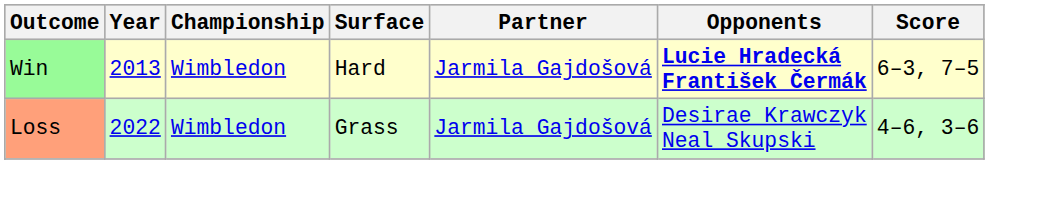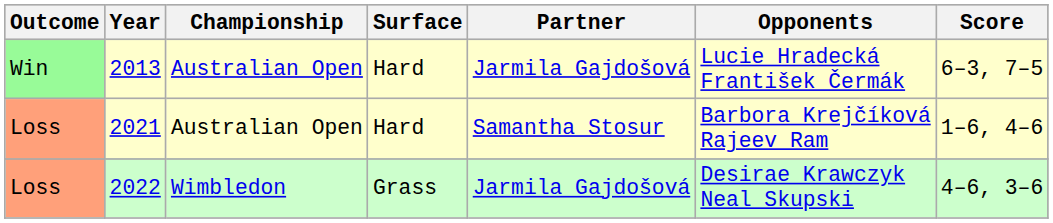 <table class="sortable wikitable">
 <tr>
 <th>Outcome</th>
 <th>Year</th>
 <th>Championship</th>
 <th>Surface</th>
 <th>Partner</th>
 <th>Opponents</th>
 <th class=unsortable>Score</th>
 </tr>
 <tr bgcolor=#FFFFCC>
 <td bgcolor=98FB98>Win</td>
 <td><a href='#'>2013</a></td>
-<td><a href='#'>Wimbledon</a></td>
+<td><a href='#'>Australian Open</a></td>
 <td>Hard</td>
 <td> <a href='#'>Jarmila Gajdošová</a></td>
-<td><strong> <a href='#'>Lucie Hradecká</a><br> <a href='#'>František Čermák</a></strong></td>
+<td> <a href='#'>Lucie Hradecká</a><br> <a href='#'>František Čermák</a></td>
 <td>6–3, 7–5</td>
+</tr>
+<tr style=background:#ffc>
+<td bgcolor=#ffa07a>Loss</td>
+<td><a href='#'>2021</a></td>
+<td>Australian Open</td>
+<td>Hard</td>
+<td> <a href='#'>Samantha Stosur</a></td>
+<td> <a href='#'>Barbora Krejčíková</a> <br> <a href='#'>Rajeev Ram</a></td>
+<td>1–6, 4–6</td>
 </tr>
 <tr style=background:#cfc>
 <td bgcolor=FFA07A>Loss</td>
 <td><a href='#'>2022</a></td>
 <td><a href='#'>Wimbledon</a></td>
 <td>Grass</td>
 <td> <a href='#'>Jarmila Gajdošová</a></td>
 <td> <a href='#'>Desirae Krawczyk</a> <br> <a href='#'>Neal Skupski</a></td>
 <td>4–6, 3–6</td>
 </tr>
 </table>
